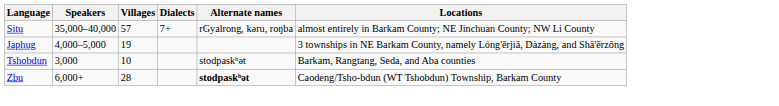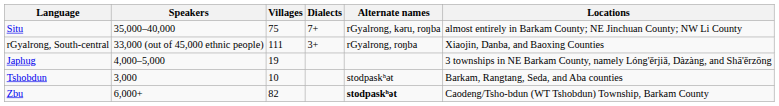 <table class="wikitable sortable">
 <tr>
 <th>Language</th>
 <th>Speakers</th>
 <th>Villages</th>
 <th>Dialects</th>
 <th>Alternate names</th>
 <th>Locations</th>
 </tr>
 <tr>
 <td><a href='#'>Situ</a></td>
 <td>35,000–40,000</td>
-<td>57</td>
+<td>75</td>
 <td>7+</td>
 <td>rGyalrong, kəru, roŋba</td>
 <td>almost entirely in Barkam County; NE Jinchuan County; NW Li County</td>
+</tr>
+<tr>
+<td>rGyalrong, South-central</td>
+<td>33,000 (out of 45,000 ethnic people)</td>
+<td>111</td>
+<td>3+</td>
+<td>rGyalrong, roŋba</td>
+<td>Xiaojin, Danba, and Baoxing Counties</td>
 </tr>
 <tr>
 <td><a href='#'>Japhug</a></td>
 <td>4,000–5,000</td>
 <td>19</td>
 <td></td>
 <td></td>
 <td>3 townships in NE Barkam County, namely Lóng'ěrjiǎ, Dàzàng, and Shā'ěrzōng</td>
 </tr>
 <tr>
 <td><a href='#'>Tshobdun</a></td>
 <td>3,000</td>
 <td>10</td>
 <td></td>
 <td>stodpaskʰət</td>
 <td>Barkam, Rangtang, Seda, and Aba counties</td>
 </tr>
 <tr>
 <td><a href='#'>Zbu</a></td>
 <td>6,000+</td>
-<td>28</td>
+<td>82</td>
 <td></td>
 <td><strong>stodpaskʰət</strong></td>
 <td>Caodeng/Tsho-bdun (WT Tshobdun) Township, Barkam County</td>
 </tr>
 </table>
